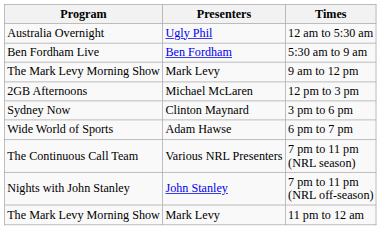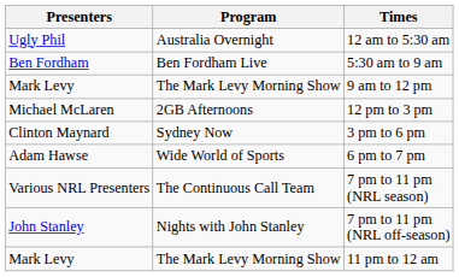 <table class="wikitable">
 <tr>
+<th>Presenters</th>
 <th>Program</th>
-<th>Presenters</th>
 <th>Times</th>
 </tr>
 <tr>
+<td><a href='#'>Ugly Phil</a></td>
 <td>Australia Overnight</td>
-<td><a href='#'>Ugly Phil</a></td>
 <td>12 am to 5:30 am</td>
 </tr>
 <tr>
+<td><a href='#'>Ben Fordham</a></td>
 <td>Ben Fordham Live</td>
-<td><a href='#'>Ben Fordham</a></td>
 <td>5:30 am to 9 am</td>
 </tr>
 <tr>
+<td>Mark Levy</td>
 <td>The Mark Levy Morning Show</td>
-<td>Mark Levy</td>
 <td>9 am to 12 pm</td>
 </tr>
 <tr>
+<td>Michael McLaren</td>
 <td>2GB Afternoons</td>
-<td>Michael McLaren</td>
 <td>12 pm to 3 pm</td>
 </tr>
 <tr>
+<td>Clinton Maynard</td>
 <td>Sydney Now</td>
-<td>Clinton Maynard</td>
 <td>3 pm to 6 pm</td>
 </tr>
 <tr>
+<td>Adam Hawse</td>
 <td>Wide World of Sports</td>
-<td>Adam Hawse</td>
 <td>6 pm to 7 pm</td>
 </tr>
 <tr>
+<td>Various NRL Presenters</td>
 <td>The Continuous Call Team</td>
-<td>Various NRL Presenters</td>
 <td>7 pm to 11 pm <br>(NRL season)</td>
 </tr>
 <tr>
+<td><a href='#'>John Stanley</a></td>
 <td>Nights with John Stanley</td>
-<td><a href='#'>John Stanley</a></td>
 <td>7 pm to 11 pm <br>(NRL off-season)</td>
 </tr>
 <tr>
+<td>Mark Levy</td>
 <td>The Mark Levy Morning Show</td>
-<td>Mark Levy</td>
 <td>11 pm to 12 am</td>
 </tr>
 </table>
